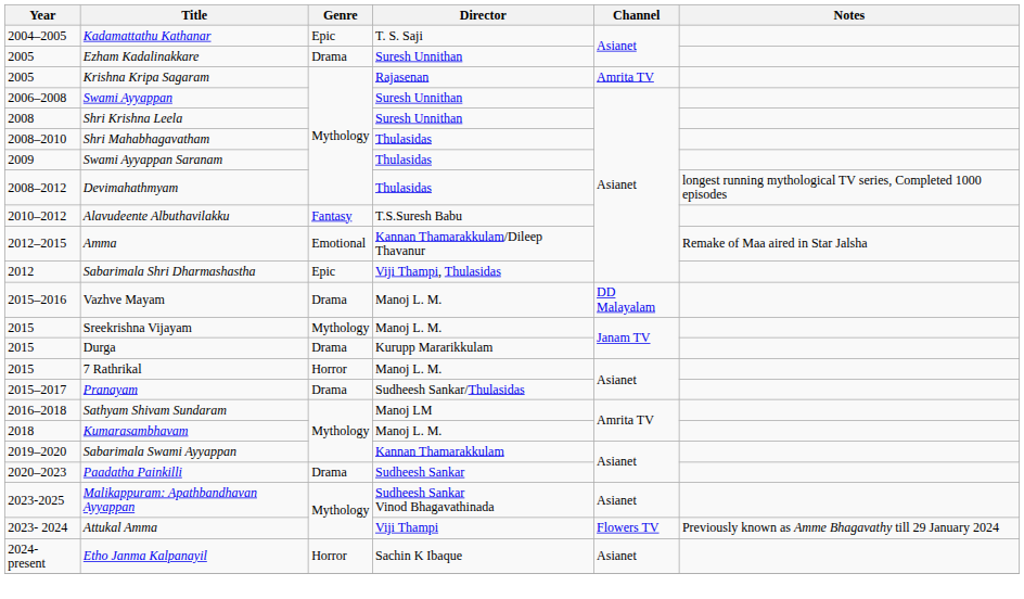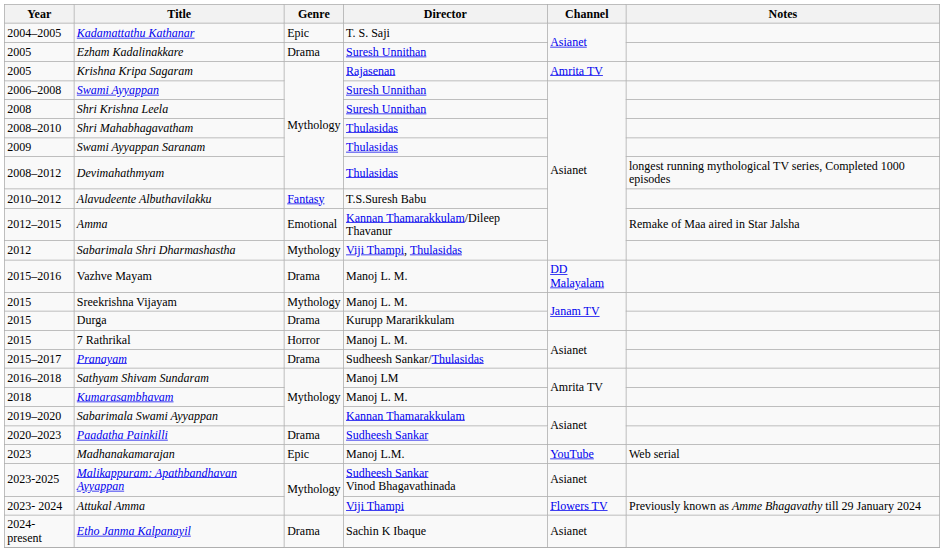 <table class="wikitable sortable">
 <tr>
 <th>Year</th>
 <th>Title</th>
 <th>Genre</th>
 <th>Director</th>
 <th>Channel</th>
 <th>Notes</th>
 </tr>
 <tr>
 <td>2004–2005</td>
 <td><em><a href='#'>Kadamattathu Kathanar</a></em></td>
 <td>Epic</td>
 <td>T. S. Saji</td>
 <td rowspan=2><a href='#'>Asianet</a></td>
 <td></td>
 </tr>
 <tr>
 <td>2005</td>
 <td><em>Ezham Kadalinakkare</em></td>
 <td>Drama</td>
 <td><a href='#'>Suresh Unnithan</a></td>
 <td></td>
 </tr>
 <tr>
 <td>2005</td>
 <td><em>Krishna Kripa Sagaram</em></td>
 <td rowspan=6>Mythology</td>
 <td><a href='#'>Rajasenan</a></td>
 <td><a href='#'>Amrita TV</a></td>
 <td></td>
 </tr>
 <tr>
 <td>2006–2008</td>
 <td><em><a href='#'>Swami Ayyappan</a></em></td>
 <td><a href='#'>Suresh Unnithan</a></td>
 <td rowspan=8>Asianet</td>
 <td></td>
 </tr>
 <tr>
 <td>2008</td>
 <td><em>Shri Krishna Leela</em></td>
 <td><a href='#'>Suresh Unnithan</a></td>
 <td></td>
 </tr>
 <tr>
 <td>2008–2010</td>
 <td><em>Shri Mahabhagavatham</em></td>
 <td><a href='#'>Thulasidas</a></td>
 <td></td>
 </tr>
 <tr>
 <td>2009</td>
 <td><em>Swami Ayyappan Saranam</em></td>
 <td><a href='#'>Thulasidas</a></td>
 <td></td>
 </tr>
 <tr>
 <td>2008–2012</td>
 <td><em>Devimahathmyam</em></td>
 <td><a href='#'>Thulasidas</a></td>
 <td>longest running mythological TV series, Completed 1000 episodes</td>
 </tr>
 <tr>
 <td>2010–2012</td>
 <td><em>Alavudeente Albuthavilakku</em></td>
 <td><a href='#'>Fantasy</a></td>
 <td>T.S.Suresh Babu</td>
 <td></td>
 </tr>
 <tr>
 <td>2012–2015</td>
 <td><em>Amma</em></td>
 <td>Emotional</td>
 <td><a href='#'>Kannan Thamarakkulam</a>/Dileep Thavanur</td>
 <td>Remake of Maa aired in Star Jalsha</td>
 </tr>
 <tr>
 <td>2012</td>
 <td><em>Sabarimala Shri Dharmashastha</em></td>
-<td>Epic</td>
+<td>Mythology</td>
 <td><a href='#'>Viji Thampi</a>, <a href='#'>Thulasidas</a></td>
 <td></td>
 </tr>
 <tr>
 <td>2015–2016</td>
 <td>Vazhve Mayam</td>
 <td>Drama</td>
 <td>Manoj L. M.</td>
 <td><a href='#'>DD Malayalam</a></td>
 <td></td>
 </tr>
 <tr>
 <td>2015</td>
 <td>Sreekrishna Vijayam</td>
 <td>Mythology</td>
 <td>Manoj L. M.</td>
 <td rowspan=2><a href='#'>Janam TV</a></td>
 <td></td>
 </tr>
 <tr>
 <td>2015</td>
 <td>Durga</td>
 <td>Drama</td>
 <td>Kurupp Mararikkulam</td>
 <td></td>
 </tr>
 <tr>
 <td>2015</td>
 <td>7 Rathrikal</td>
 <td>Horror</td>
 <td>Manoj L. M.</td>
 <td rowspan=2>Asianet</td>
 <td></td>
 </tr>
 <tr>
 <td>2015–2017</td>
 <td><em><a href='#'>Pranayam</a></em></td>
 <td>Drama</td>
 <td>Sudheesh Sankar/<a href='#'>Thulasidas</a></td>
 <td></td>
 </tr>
 <tr>
 <td>2016–2018</td>
 <td><em>Sathyam Shivam Sundaram</em></td>
 <td rowspan=3>Mythology</td>
 <td>Manoj LM</td>
 <td rowspan=2>Amrita TV</td>
 <td></td>
 </tr>
 <tr>
 <td>2018</td>
 <td><em><a href='#'>Kumarasambhavam</a></em></td>
 <td>Manoj L. M.</td>
 <td></td>
 </tr>
 <tr>
 <td>2019–2020</td>
 <td><em>Sabarimala Swami Ayyappan</em></td>
 <td><a href='#'>Kannan Thamarakkulam</a></td>
 <td rowspan=2>Asianet</td>
 <td></td>
 </tr>
 <tr>
 <td>2020–2023</td>
 <td><em><a href='#'>Paadatha Painkilli</a></em></td>
 <td>Drama</td>
 <td><a href='#'>Sudheesh Sankar</a></td>
 <td></td>
 </tr>
 <tr>
+<td>2023</td>
+<td><em>Madhanakamarajan</em></td>
+<td>Epic</td>
+<td>Manoj L.M.</td>
+<td><a href='#'>YouTube</a></td>
+<td>Web serial</td>
+</tr>
+<tr>
 <td>2023-2025</td>
 <td><em><a href='#'>Malikappuram: Apathbandhavan Ayyappan</a> </em></td>
 <td rowspan=2>Mythology</td>
 <td><a href='#'>Sudheesh Sankar</a> <br> Vinod Bhagavathinada</td>
 <td>Asianet</td>
 <td></td>
 </tr>
 <tr>
 <td>2023- 2024</td>
 <td><em>Attukal Amma</em></td>
 <td><a href='#'>Viji Thampi</a></td>
 <td><a href='#'>Flowers TV</a></td>
 <td>Previously known as <em>Amme Bhagavathy</em> till 29 January 2024</td>
 </tr>
 <tr>
 <td>2024- present</td>
 <td><em><a href='#'>Etho Janma Kalpanayil</a></em></td>
-<td>Horror</td>
+<td>Drama</td>
 <td>Sachin K Ibaque</td>
 <td>Asianet</td>
 <td></td>
 </tr>
 <tr>
 </tr>
 </table>
